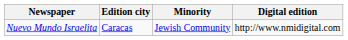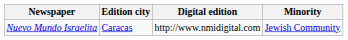 <table class="wikitable sortable">
 <tr align="center">
 <th>Newspaper</th>
 <th>Edition city</th>
+<th>Digital edition</th>
 <th>Minority</th>
-<th>Digital edition</th>
 </tr>
 <tr>
 <td><em><a href='#'>Nuevo Mundo Israelita</a></em></td>
 <td><a href='#'>Caracas</a></td>
+<td>http://www.nmidigital.com</td>
 <td><a href='#'>Jewish Community</a></td>
-<td>http://www.nmidigital.com</td>
 </tr>
 </table>
